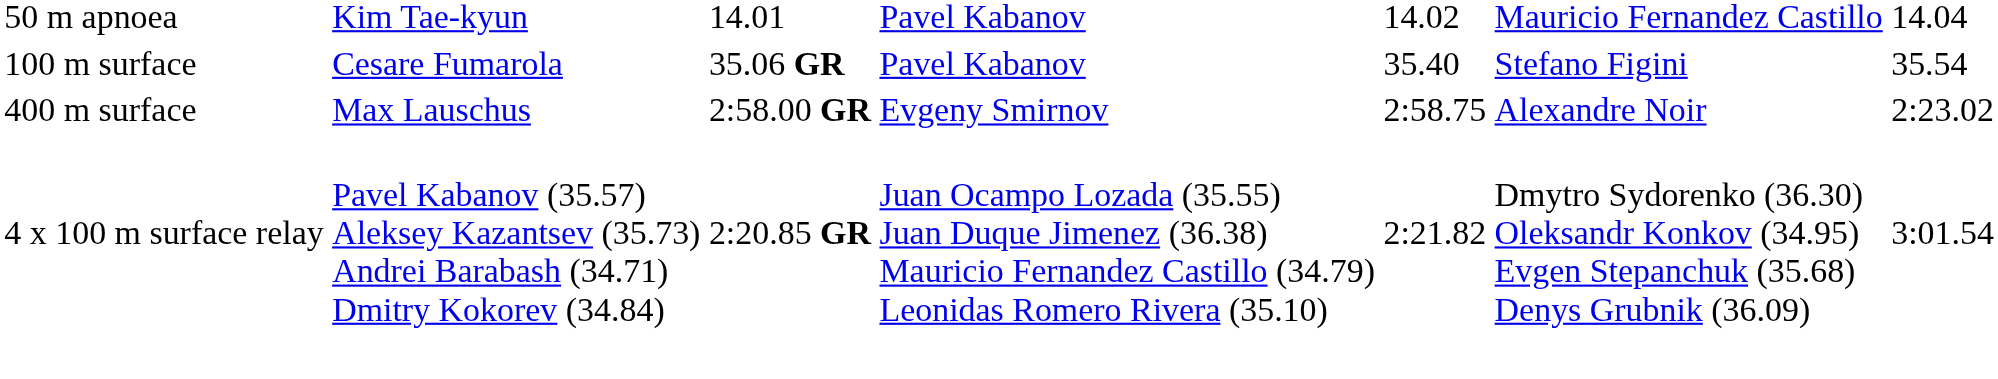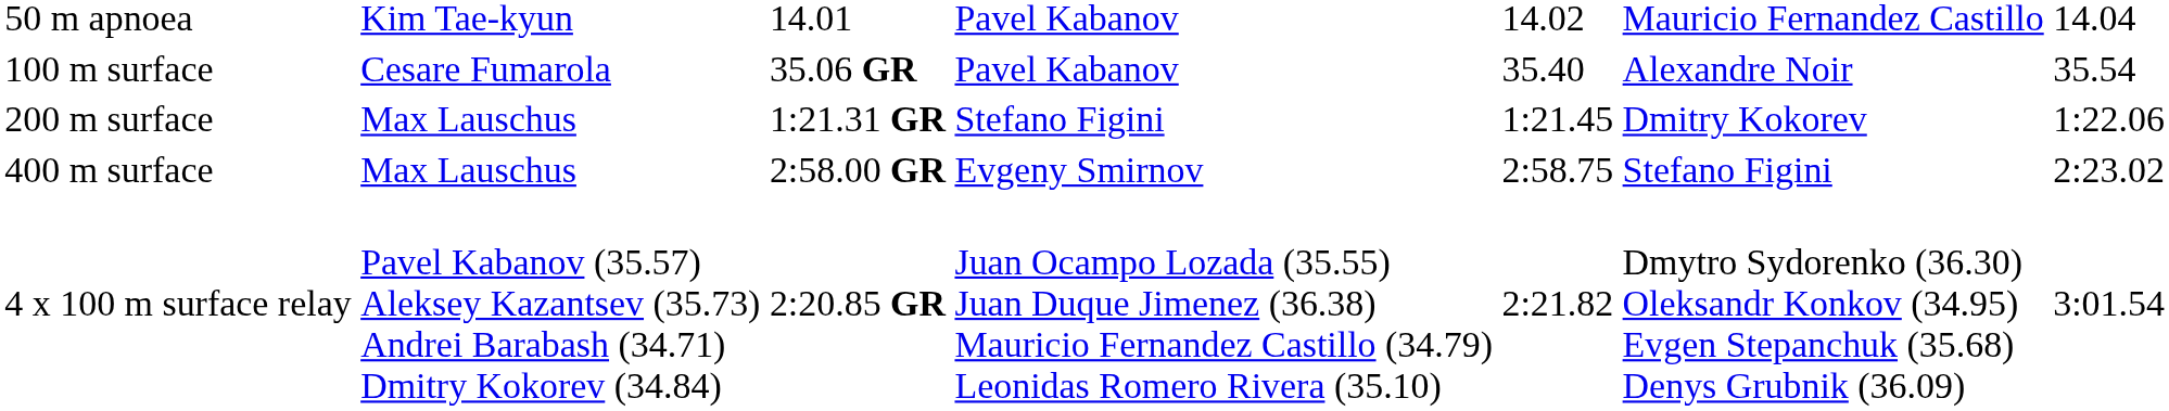 <table>
 <tr>
 <td>50 m apnoea<br></td>
 <td> <a href='#'>Kim Tae-kyun</a></td>
 <td>14.01</td>
 <td> <a href='#'>Pavel Kabanov</a></td>
 <td>14.02</td>
 <td> <a href='#'>Mauricio Fernandez Castillo</a></td>
 <td>14.04</td>
 </tr>
 <tr>
 <td>100 m surface<br></td>
 <td> <a href='#'>Cesare Fumarola</a></td>
 <td>35.06 <strong>GR</strong></td>
 <td> <a href='#'>Pavel Kabanov</a></td>
 <td>35.40</td>
+<td> <a href='#'>Alexandre Noir</a></td>
+<td>35.54</td>
+</tr>
+<tr>
+<td>200 m surface<br></td>
+<td> <a href='#'>Max Lauschus</a></td>
+<td>1:21.31 <strong>GR</strong></td>
 <td> <a href='#'>Stefano Figini</a></td>
-<td>35.54</td>
+<td>1:21.45</td>
+<td> <a href='#'>Dmitry Kokorev</a></td>
+<td>1:22.06</td>
 </tr>
 <tr>
 <td>400 m surface<br></td>
 <td> <a href='#'>Max Lauschus</a></td>
 <td>2:58.00 <strong>GR</strong></td>
 <td> <a href='#'>Evgeny Smirnov</a></td>
 <td>2:58.75</td>
-<td> <a href='#'>Alexandre Noir</a></td>
+<td> <a href='#'>Stefano Figini</a></td>
 <td>2:23.02</td>
 </tr>
 <tr>
 <td>4 x 100 m surface relay<br></td>
 <td><br><a href='#'>Pavel Kabanov</a> (35.57)<br><a href='#'>Aleksey Kazantsev</a> (35.73)<br><a href='#'>Andrei Barabash</a> (34.71)<br><a href='#'>Dmitry Kokorev</a> (34.84)</td>
 <td>2:20.85 <strong>GR</strong></td>
 <td><br><a href='#'>Juan Ocampo Lozada</a> (35.55)<br><a href='#'>Juan Duque Jimenez</a> (36.38)<br><a href='#'>Mauricio Fernandez Castillo</a> (34.79)<br><a href='#'>Leonidas Romero Rivera</a> (35.10)</td>
 <td>2:21.82</td>
 <td><br>Dmytro Sydorenko (36.30)<br><a href='#'>Oleksandr Konkov</a> (34.95)<br><a href='#'>Evgen Stepanchuk</a> (35.68)<br><a href='#'>Denys Grubnik</a> (36.09)</td>
 <td>3:01.54</td>
 </tr>
 </table>
